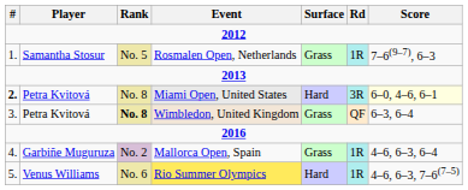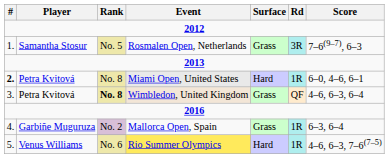 <table class="wikitable sortable">
 <tr>
 <th>#</th>
 <th>Player</th>
 <th>Rank</th>
 <th>Event</th>
 <th>Surface</th>
 <th>Rd</th>
 <th>Score</th>
 </tr>
 <tr>
 <td colspan="7" align="center"><a href='#'><strong>2012</strong></a></td>
 </tr>
 <tr>
 <td>1.</td>
 <td> <a href='#'>Samantha Stosur</a></td>
 <td bgcolor="EEE8AA">No. 5</td>
 <td><a href='#'>Rosmalen Open</a>, Netherlands</td>
 <td bgcolor="ccffcc">Grass</td>
-<td bgcolor="afeeee">1R</td>
+<td bgcolor="afeeee">3R</td>
 <td>7–6<sup>(9–7)</sup>, 6–3</td>
 </tr>
 <tr>
 <td colspan="7" align="center"><a href='#'><strong>2013</strong></a></td>
 </tr>
 <tr>
 <td><strong>2.</strong></td>
 <td> <a href='#'>Petra Kvitová</a></td>
 <td bgcolor="EEE8AA">No. 8</td>
 <td bgcolor="E9e9e9"><a href='#'>Miami Open</a>, United States</td>
 <td bgcolor="CCCCFF">Hard</td>
-<td bgcolor="afeeee">3R</td>
-<td style="background: lightyellow;">6–0, 4–6, 6–1</td>
+<td bgcolor="afeeee">1R</td>
+<td>6–0, 4–6, 6–1</td>
 </tr>
 <tr>
 <td>3.</td>
 <td> Petra Kvitová</td>
 <td bgcolor="EEE8AA"><strong>No. 8</strong></td>
 <td bgcolor="f3e6d7"><a href='#'>Wimbledon</a>, United Kingdom</td>
 <td bgcolor="ccffcc">Grass</td>
 <td bgcolor="ffebcd">QF</td>
-<td>6–3, 6–4</td>
+<td>4–6, 6–3, 6–4</td>
 </tr>
 <tr>
 <td colspan="7" align="center"><a href='#'><strong>2016</strong></a></td>
 </tr>
 <tr>
 <td>4.</td>
 <td> <a href='#'>Garbiñe Muguruza</a></td>
 <td bgcolor="thistle">No. 2</td>
 <td><a href='#'>Mallorca Open</a>, Spain</td>
 <td bgcolor="ccffcc">Grass</td>
 <td bgcolor="afeeee">1R</td>
-<td>4–6, 6–3, 6–4</td>
+<td>6–3, 6–4</td>
 </tr>
 <tr>
 <td>5.</td>
 <td> <a href='#'>Venus Williams</a></td>
 <td bgcolor="EEE8AA">No. 6</td>
 <td bgcolor="FFEA5C"><a href='#'>Rio Summer Olympics</a></td>
 <td bgcolor="CCCCff">Hard</td>
 <td bgcolor="afeeee">1R</td>
 <td>4–6, 6–3, 7–6<sup>(7–5)</sup></td>
 </tr>
 </table>
